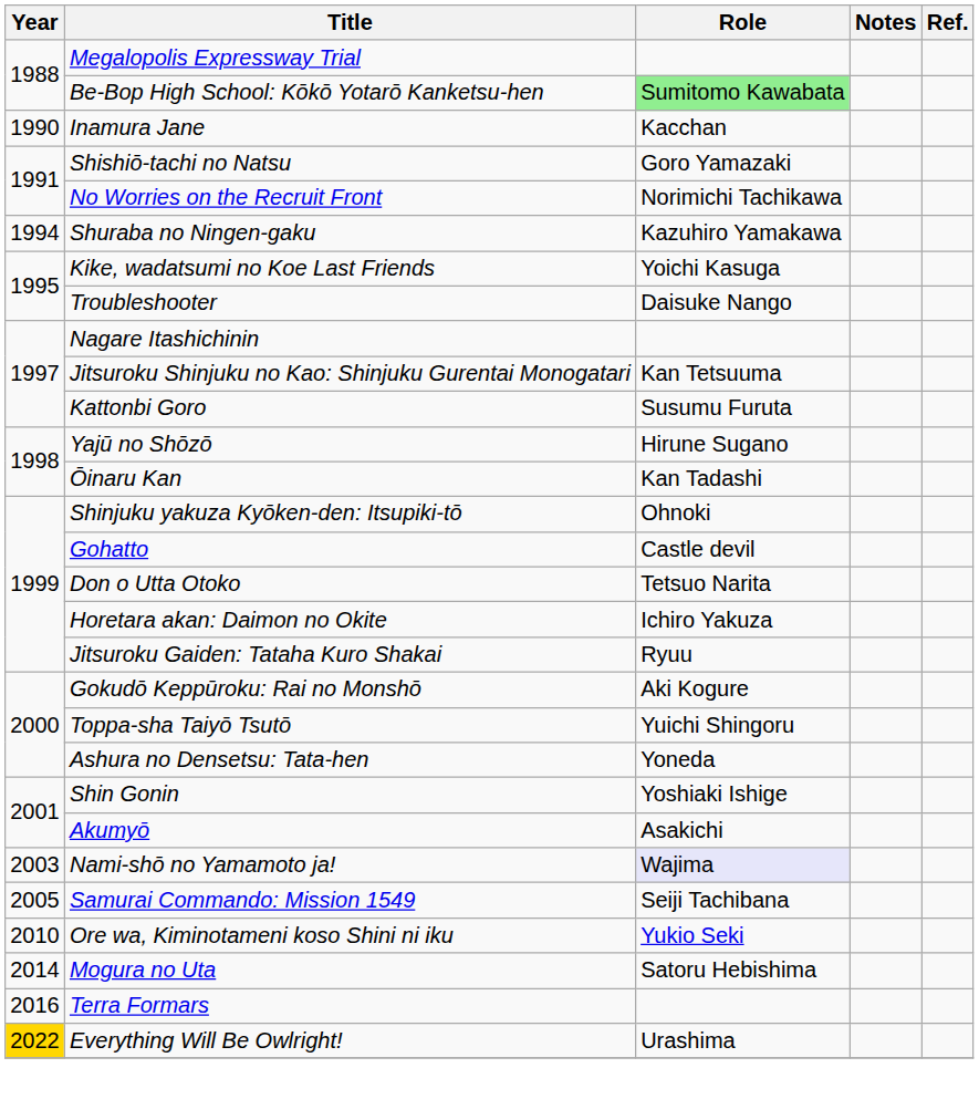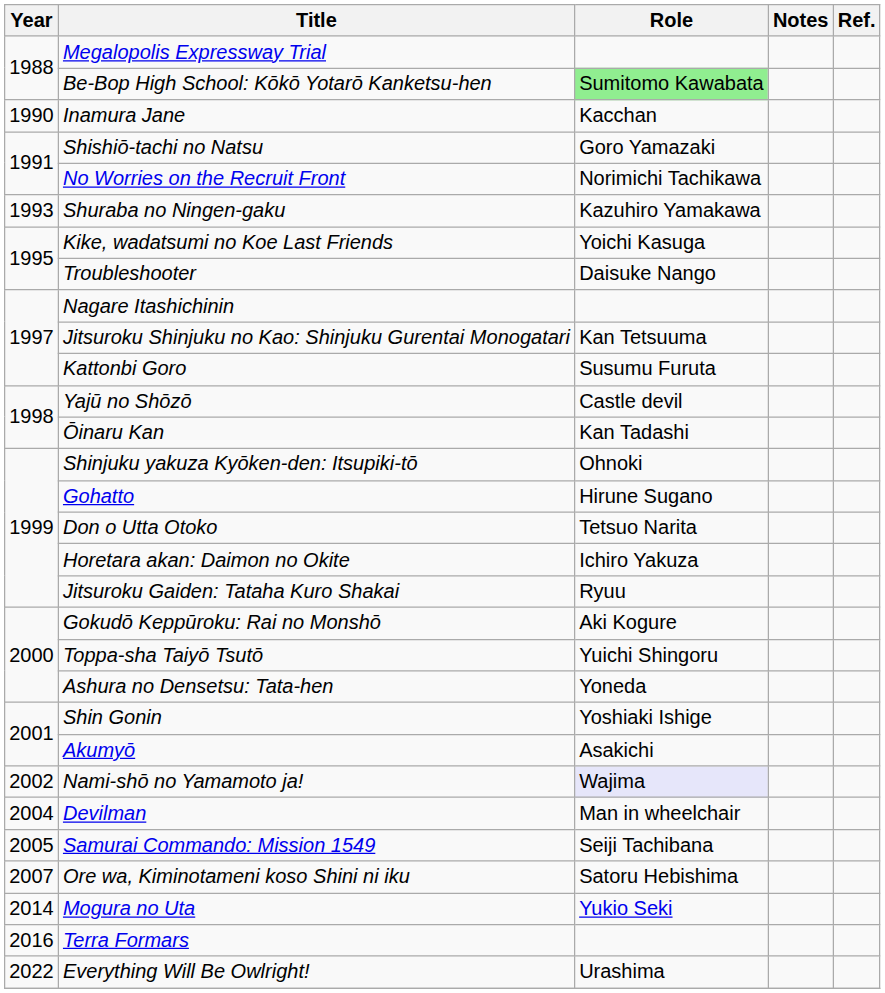 <table class="wikitable">
 <tr>
 <th>Year</th>
 <th>Title</th>
 <th>Role</th>
 <th>Notes</th>
 <th>Ref.</th>
 </tr>
 <tr>
 <td rowspan="2">1988</td>
 <td><em><a href='#'>Megalopolis Expressway Trial</a></em></td>
 <td></td>
 <td></td>
 <td></td>
 </tr>
 <tr>
 <td><em>Be-Bop High School: Kōkō Yotarō Kanketsu-hen</em></td>
 <td style="background: lightgreen;">Sumitomo Kawabata</td>
 <td></td>
 <td></td>
 </tr>
 <tr>
 <td>1990</td>
 <td><em>Inamura Jane</em></td>
 <td>Kacchan</td>
 <td></td>
 <td></td>
 </tr>
 <tr>
 <td rowspan="2">1991</td>
 <td><em>Shishiō-tachi no Natsu</em></td>
 <td>Goro Yamazaki</td>
 <td></td>
 <td></td>
 </tr>
 <tr>
 <td><em><a href='#'>No Worries on the Recruit Front</a></em></td>
 <td>Norimichi Tachikawa</td>
 <td></td>
 <td></td>
 </tr>
 <tr>
-<td>1994</td>
+<td>1993</td>
 <td><em>Shuraba no Ningen-gaku</em></td>
 <td>Kazuhiro Yamakawa</td>
 <td></td>
 <td></td>
 </tr>
 <tr>
 <td rowspan="2">1995</td>
 <td><em>Kike, wadatsumi no Koe Last Friends</em></td>
 <td>Yoichi Kasuga</td>
 <td></td>
 <td></td>
 </tr>
 <tr>
 <td><em>Troubleshooter</em></td>
 <td>Daisuke Nango</td>
 <td></td>
 <td></td>
 </tr>
 <tr>
 <td rowspan="3">1997</td>
 <td><em>Nagare Itashichinin</em></td>
 <td></td>
 <td></td>
 <td></td>
 </tr>
 <tr>
 <td><em>Jitsuroku Shinjuku no Kao: Shinjuku Gurentai Monogatari</em></td>
 <td>Kan Tetsuuma</td>
 <td></td>
 <td></td>
 </tr>
 <tr>
 <td><em>Kattonbi Goro</em></td>
 <td>Susumu Furuta</td>
 <td></td>
 <td></td>
 </tr>
 <tr>
 <td rowspan="2">1998</td>
 <td><em>Yajū no Shōzō</em></td>
-<td>Hirune Sugano</td>
+<td>Castle devil</td>
 <td></td>
 <td></td>
 </tr>
 <tr>
 <td><em>Ōinaru Kan</em></td>
 <td>Kan Tadashi</td>
 <td></td>
 <td></td>
 </tr>
 <tr>
 <td rowspan="5">1999</td>
 <td><em>Shinjuku yakuza Kyōken-den: Itsupiki-tō</em></td>
 <td>Ohnoki</td>
 <td></td>
 <td></td>
 </tr>
 <tr>
 <td><em><a href='#'>Gohatto</a></em></td>
-<td>Castle devil</td>
+<td>Hirune Sugano</td>
 <td></td>
 <td></td>
 </tr>
 <tr>
 <td><em>Don o Utta Otoko</em></td>
 <td>Tetsuo Narita</td>
 <td></td>
 <td></td>
 </tr>
 <tr>
 <td><em>Horetara akan: Daimon no Okite</em></td>
 <td>Ichiro Yakuza</td>
 <td></td>
 <td></td>
 </tr>
 <tr>
 <td><em>Jitsuroku Gaiden: Tataha Kuro Shakai</em></td>
 <td>Ryuu</td>
 <td></td>
 <td></td>
 </tr>
 <tr>
 <td rowspan="3">2000</td>
 <td><em>Gokudō Keppūroku: Rai no Monshō</em></td>
 <td>Aki Kogure</td>
 <td></td>
 <td></td>
 </tr>
 <tr>
 <td><em>Toppa-sha Taiyō Tsutō</em></td>
 <td>Yuichi Shingoru</td>
 <td></td>
 <td></td>
 </tr>
 <tr>
 <td><em>Ashura no Densetsu: Tata-hen</em></td>
 <td>Yoneda</td>
 <td></td>
 <td></td>
 </tr>
 <tr>
 <td rowspan="2">2001</td>
 <td><em>Shin Gonin</em></td>
 <td>Yoshiaki Ishige</td>
 <td></td>
 <td></td>
 </tr>
 <tr>
 <td><em><a href='#'>Akumyō</a></em></td>
 <td>Asakichi</td>
 <td></td>
 <td></td>
 </tr>
 <tr>
-<td>2003</td>
+<td>2002</td>
 <td><em>Nami-shō no Yamamoto ja!</em></td>
 <td style="background: lavender;">Wajima</td>
+<td></td>
+<td></td>
+</tr>
+<tr>
+<td>2004</td>
+<td><em><a href='#'>Devilman</a></em></td>
+<td>Man in wheelchair</td>
 <td></td>
 <td></td>
 </tr>
 <tr>
 <td>2005</td>
 <td><em><a href='#'>Samurai Commando: Mission 1549</a></em></td>
 <td>Seiji Tachibana</td>
 <td></td>
 <td></td>
 </tr>
 <tr>
-<td>2010</td>
+<td>2007</td>
 <td><em>Ore wa, Kiminotameni koso Shini ni iku</em></td>
-<td><a href='#'>Yukio Seki</a></td>
+<td>Satoru Hebishima</td>
 <td></td>
 <td></td>
 </tr>
 <tr>
 <td>2014</td>
 <td><em><a href='#'>Mogura no Uta</a></em></td>
-<td>Satoru Hebishima</td>
+<td><a href='#'>Yukio Seki</a></td>
 <td></td>
 <td></td>
 </tr>
 <tr>
 <td>2016</td>
 <td><em><a href='#'>Terra Formars</a></em></td>
 <td></td>
 <td></td>
 <td></td>
 </tr>
 <tr>
-<td style="background: gold;">2022</td>
+<td>2022</td>
 <td><em>Everything Will Be Owlright!</em></td>
 <td>Urashima</td>
 <td></td>
 <td></td>
 </tr>
 <tr>
 </tr>
 </table>
